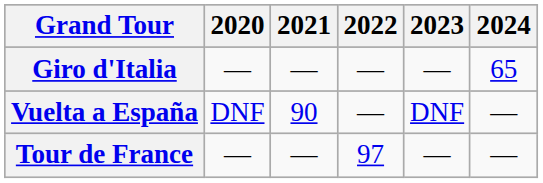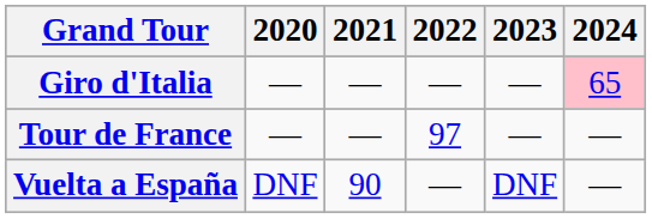 <table class="wikitable plainrowheaders">
 <tr>
 <th scope="col"><a href='#'>Grand Tour</a></th>
 <th scope="col">2020</th>
 <th scope="col">2021</th>
 <th scope="col">2022</th>
 <th scope="col">2023</th>
 <th scope="col">2024</th>
 </tr>
 <tr style="text-align:center;">
 <th scope="row"> <a href='#'>Giro d'Italia</a></th>
 <td>—</td>
 <td>—</td>
 <td>—</td>
 <td>—</td>
-<td><a href='#'>65</a></td>
+<td style="background: pink;"><a href='#'>65</a></td>
+</tr>
+<tr style="text-align:center;">
+<th scope="row"> <a href='#'>Tour de France</a></th>
+<td>—</td>
+<td>—</td>
+<td><a href='#'>97</a></td>
+<td>—</td>
+<td>—</td>
 </tr>
 <tr style="text-align:center;">
 <th scope="row"> <a href='#'>Vuelta a España</a></th>
 <td><a href='#'>DNF</a></td>
 <td><a href='#'>90</a></td>
 <td>—</td>
 <td><a href='#'>DNF</a></td>
 <td>—</td>
 </tr>
-<tr style="text-align:center;">
-<th scope="row"> <a href='#'>Tour de France</a></th>
-<td>—</td>
-<td>—</td>
-<td><a href='#'>97</a></td>
-<td>—</td>
-<td>—</td>
-</tr>
 </table>
